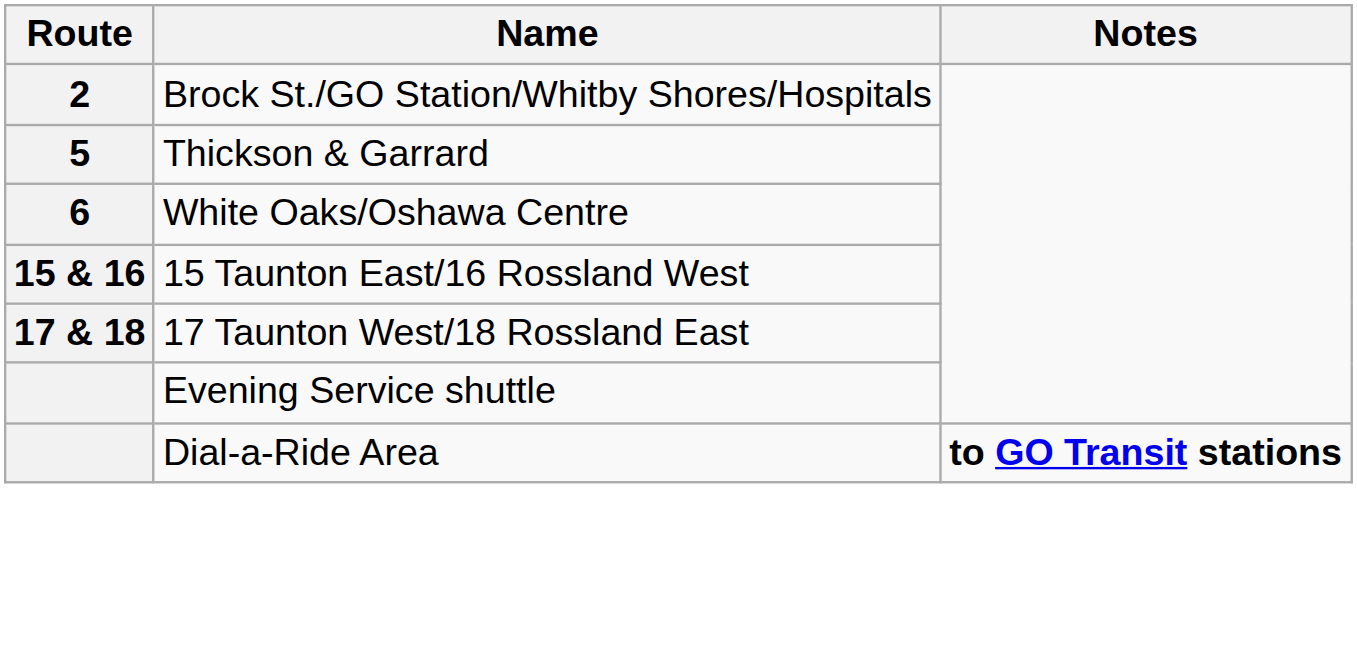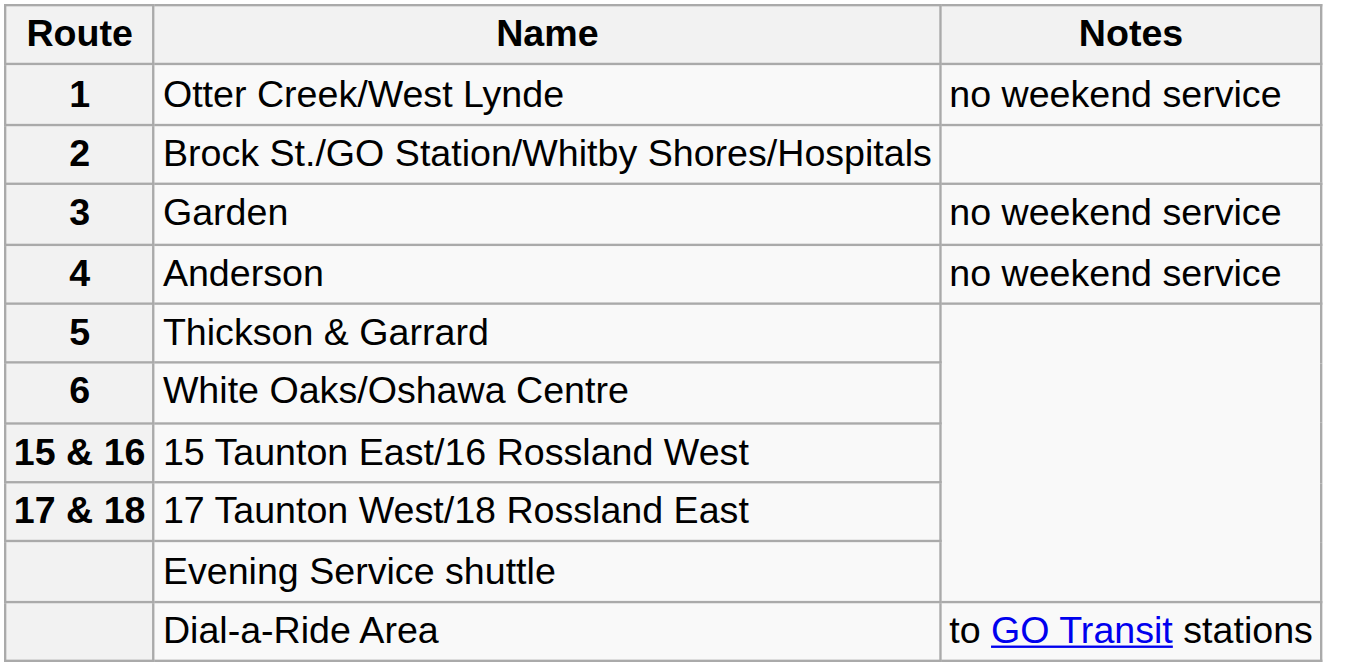 <table class=wikitable>
 <tr>
 <th>Route</th>
 <th>Name</th>
 <th>Notes</th>
 </tr>
 <tr>
+<th>1</th>
+<td>Otter Creek/West Lynde</td>
+<td>no weekend service</td>
+</tr>
+<tr>
 <th>2</th>
 <td>Brock St./GO Station/Whitby Shores/Hospitals</td>
+</tr>
+<tr>
+<th>3</th>
+<td>Garden</td>
+<td>no weekend service</td>
+</tr>
+<tr>
+<th>4</th>
+<td>Anderson</td>
+<td>no weekend service</td>
 </tr>
 <tr>
 <th>5</th>
 <td>Thickson & Garrard</td>
 </tr>
 <tr>
 <th>6</th>
 <td>White Oaks/Oshawa Centre</td>
 </tr>
 <tr>
 <th>15 & 16</th>
 <td>15 Taunton East/16 Rossland West</td>
 </tr>
 <tr>
 <th>17 & 18</th>
 <td>17 Taunton West/18 Rossland East</td>
 </tr>
 <tr>
 <th></th>
 <td>Evening Service shuttle</td>
 </tr>
 <tr>
 <th></th>
 <td>Dial-a-Ride Area</td>
-<td><strong>to <a href='#'>GO Transit</a> stations</strong></td>
+<td>to <a href='#'>GO Transit</a> stations</td>
 </tr>
 </table>
